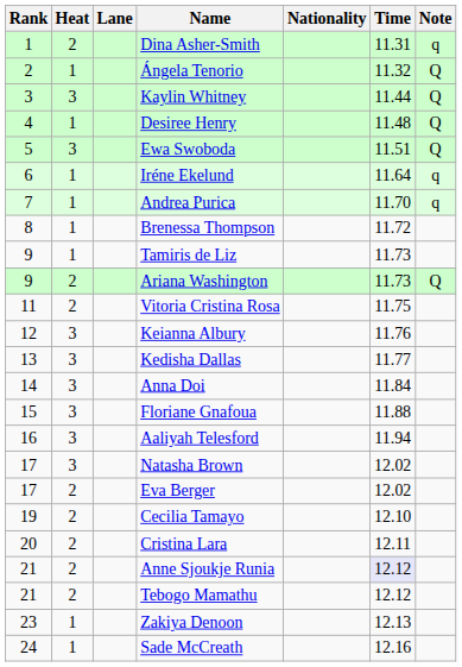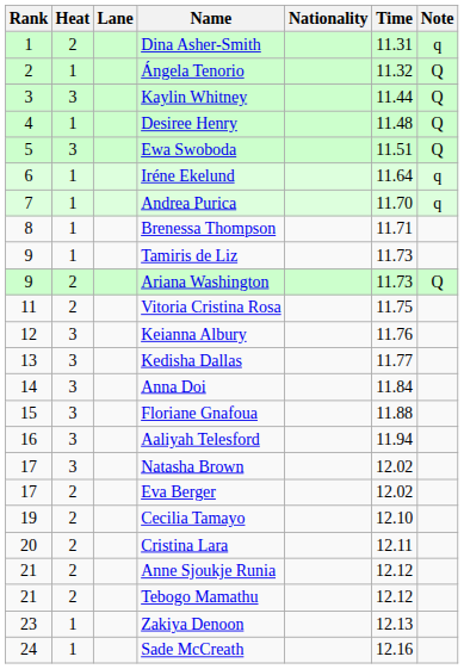 <table class="wikitable sortable" style="text-align:center">
 <tr>
 <th>Rank</th>
 <th>Heat</th>
 <th>Lane</th>
 <th>Name</th>
 <th>Nationality</th>
 <th>Time</th>
 <th>Note</th>
 </tr>
 <tr bgcolor=ccffcc>
 <td>1</td>
 <td>2</td>
 <td></td>
 <td align=left><a href='#'>Dina Asher-Smith</a></td>
 <td align=left></td>
 <td>11.31</td>
 <td>q</td>
 </tr>
 <tr bgcolor=ccffcc>
 <td>2</td>
 <td>1</td>
 <td></td>
 <td align=left><a href='#'>Ángela Tenorio</a></td>
 <td align=left></td>
 <td>11.32</td>
 <td>Q</td>
 </tr>
 <tr bgcolor=ccffcc>
 <td>3</td>
 <td>3</td>
 <td></td>
 <td align=left><a href='#'>Kaylin Whitney</a></td>
 <td align=left></td>
 <td>11.44</td>
 <td>Q</td>
 </tr>
 <tr bgcolor=ccffcc>
 <td>4</td>
 <td>1</td>
 <td></td>
 <td align=left><a href='#'>Desiree Henry</a></td>
 <td align=left></td>
 <td>11.48</td>
 <td>Q</td>
 </tr>
 <tr bgcolor=ccffcc>
 <td>5</td>
 <td>3</td>
 <td></td>
 <td align=left><a href='#'>Ewa Swoboda</a></td>
 <td align=left></td>
 <td>11.51</td>
 <td>Q</td>
 </tr>
 <tr bgcolor=ddffdd>
 <td>6</td>
 <td>1</td>
 <td></td>
 <td align=left><a href='#'>Iréne Ekelund</a></td>
 <td align=left></td>
 <td>11.64</td>
 <td>q</td>
 </tr>
 <tr bgcolor=ddffdd>
 <td>7</td>
 <td>1</td>
 <td></td>
 <td align=left><a href='#'>Andrea Purica</a></td>
 <td align=left></td>
 <td>11.70</td>
 <td>q</td>
 </tr>
 <tr>
 <td>8</td>
 <td>1</td>
 <td></td>
 <td align=left><a href='#'>Brenessa Thompson</a></td>
 <td align=left></td>
-<td>11.72</td>
+<td>11.71</td>
 <td></td>
 </tr>
 <tr>
 <td>9</td>
 <td>1</td>
 <td></td>
 <td align=left><a href='#'>Tamiris de Liz</a></td>
 <td align=left></td>
 <td>11.73</td>
 <td></td>
 </tr>
 <tr bgcolor=ccffcc>
 <td>9</td>
 <td>2</td>
 <td></td>
 <td align=left><a href='#'>Ariana Washington</a></td>
 <td align=left></td>
 <td>11.73</td>
 <td>Q</td>
 </tr>
 <tr>
 <td>11</td>
 <td>2</td>
 <td></td>
 <td align=left><a href='#'>Vitoria Cristina Rosa</a></td>
 <td align=left></td>
 <td>11.75</td>
 <td></td>
 </tr>
 <tr>
 <td>12</td>
 <td>3</td>
 <td></td>
 <td align=left><a href='#'>Keianna Albury</a></td>
 <td align=left></td>
 <td>11.76</td>
 <td></td>
 </tr>
 <tr>
 <td>13</td>
 <td>3</td>
 <td></td>
 <td align=left><a href='#'>Kedisha Dallas</a></td>
 <td align=left></td>
 <td>11.77</td>
 <td></td>
 </tr>
 <tr>
 <td>14</td>
 <td>3</td>
 <td></td>
 <td align=left><a href='#'>Anna Doi</a></td>
 <td align=left></td>
 <td>11.84</td>
 <td></td>
 </tr>
 <tr>
 <td>15</td>
 <td>3</td>
 <td></td>
 <td align=left><a href='#'>Floriane Gnafoua</a></td>
 <td align=left></td>
 <td>11.88</td>
 <td></td>
 </tr>
 <tr>
 <td>16</td>
 <td>3</td>
 <td></td>
 <td align=left><a href='#'>Aaliyah Telesford</a></td>
 <td align=left></td>
 <td>11.94</td>
 <td></td>
 </tr>
 <tr>
 <td>17</td>
 <td>3</td>
 <td></td>
 <td align=left><a href='#'>Natasha Brown</a></td>
 <td align=left></td>
 <td>12.02</td>
 <td></td>
 </tr>
 <tr>
 <td>17</td>
 <td>2</td>
 <td></td>
 <td align=left><a href='#'>Eva Berger</a></td>
 <td align=left></td>
 <td>12.02</td>
 <td></td>
 </tr>
 <tr>
 <td>19</td>
 <td>2</td>
 <td></td>
 <td align=left><a href='#'>Cecilia Tamayo</a></td>
 <td align=left></td>
 <td>12.10</td>
 <td></td>
 </tr>
 <tr>
 <td>20</td>
 <td>2</td>
 <td></td>
 <td align=left><a href='#'>Cristina Lara</a></td>
 <td align=left></td>
 <td>12.11</td>
 <td></td>
 </tr>
 <tr>
 <td>21</td>
 <td>2</td>
 <td></td>
 <td align=left><a href='#'>Anne Sjoukje Runia</a></td>
 <td align=left></td>
-<td style="background: lavender;">12.12</td>
+<td>12.12</td>
 <td></td>
 </tr>
 <tr>
 <td>21</td>
 <td>2</td>
 <td></td>
 <td align=left><a href='#'>Tebogo Mamathu</a></td>
 <td align=left></td>
 <td>12.12</td>
 <td></td>
 </tr>
 <tr>
 <td>23</td>
 <td>1</td>
 <td></td>
 <td align=left><a href='#'>Zakiya Denoon</a></td>
 <td align=left></td>
 <td>12.13</td>
 <td></td>
 </tr>
 <tr>
 <td>24</td>
 <td>1</td>
 <td></td>
 <td align=left><a href='#'>Sade McCreath</a></td>
 <td align=left></td>
 <td>12.16</td>
 <td></td>
 </tr>
 </table>
